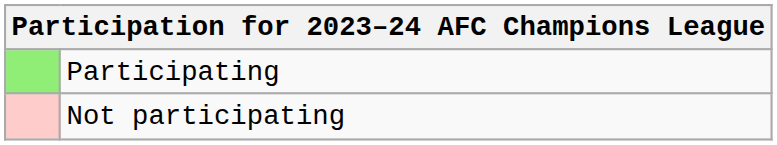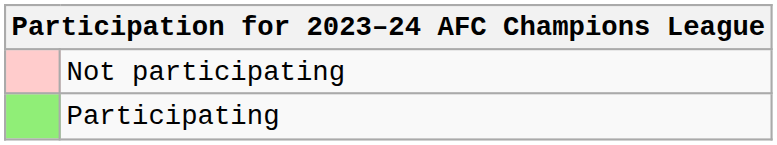 <table class="wikitable">
 <tr>
 <th bgcolor=#f7f8ff colspan=2>Participation for 2023–24 AFC Champions League</th>
 </tr>
 <tr>
+<td bgcolor=#ffcccc width=20></td>
+<td>Not participating</td>
+</tr>
+<tr>
 <td bgcolor=#90ee77 width=20></td>
 <td>Participating</td>
 </tr>
-<tr>
-<td bgcolor=#ffcccc width=20></td>
-<td>Not participating</td>
-</tr>
 </table>
